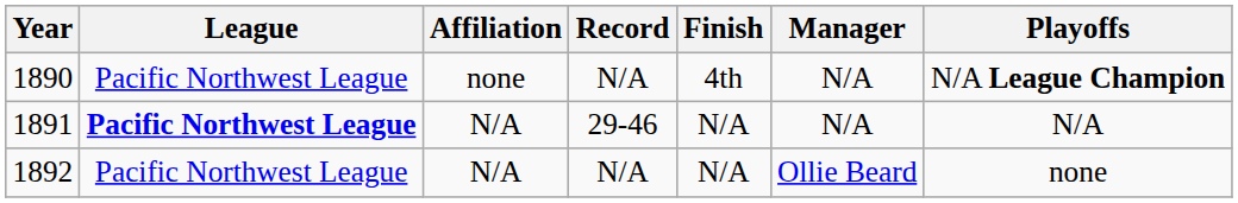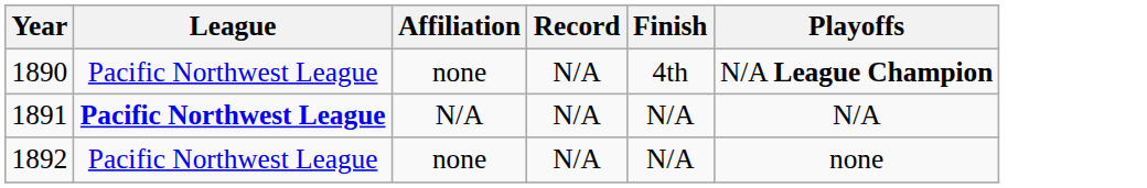 <table class="wikitable" style="text-align:center">
 <tr>
 <th>Year</th>
 <th>League</th>
 <th>Affiliation</th>
 <th>Record</th>
 <th>Finish</th>
-<th>Manager</th>
 <th>Playoffs</th>
 </tr>
 <tr>
 <td>1890</td>
 <td><a href='#'>Pacific Northwest League</a></td>
 <td>none</td>
 <td>N/A</td>
 <td>4th</td>
-<td>N/A</td>
 <td>N/A <strong>League Champion</strong></td>
 </tr>
 <tr>
 <td>1891</td>
 <td><strong><a href='#'>Pacific Northwest League</a></strong></td>
 <td>N/A</td>
-<td>29-46</td>
 <td>N/A</td>
 <td>N/A</td>
 <td>N/A</td>
 </tr>
 <tr>
 <td>1892</td>
 <td><a href='#'>Pacific Northwest League</a></td>
+<td>none</td>
 <td>N/A</td>
 <td>N/A</td>
-<td>N/A</td>
-<td><a href='#'>Ollie Beard</a></td>
 <td>none</td>
 </tr>
 </table>
